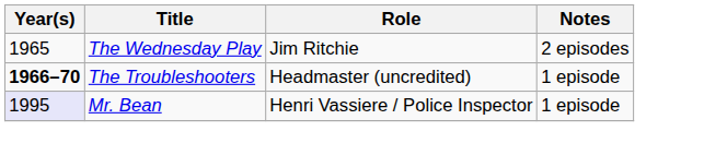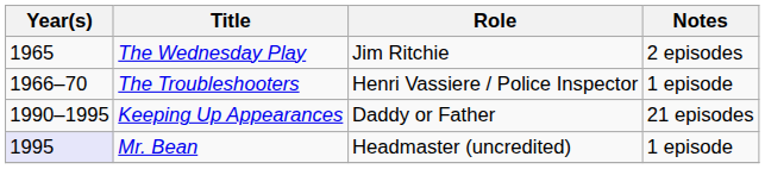 <table class="wikitable sortable">
 <tr>
 <th>Year(s)</th>
 <th>Title</th>
 <th>Role</th>
 <th>Notes</th>
 </tr>
 <tr>
 <td>1965</td>
 <td><em><a href='#'>The Wednesday Play</a></em></td>
 <td>Jim Ritchie</td>
 <td>2 episodes</td>
 </tr>
 <tr>
-<td><strong>1966–70</strong></td>
+<td>1966–70</td>
 <td><em><a href='#'>The Troubleshooters</a></em></td>
-<td>Headmaster (uncredited)</td>
+<td>Henri Vassiere / Police Inspector</td>
 <td>1 episode</td>
+</tr>
+<tr>
+<td>1990–1995</td>
+<td><em><a href='#'>Keeping Up Appearances</a></em></td>
+<td>Daddy or Father</td>
+<td>21 episodes</td>
 </tr>
 <tr>
 <td style="background: lavender;">1995</td>
 <td><em><a href='#'>Mr. Bean</a></em></td>
-<td>Henri Vassiere / Police Inspector</td>
+<td>Headmaster (uncredited)</td>
 <td>1 episode</td>
 </tr>
 <tr>
 </tr>
 </table>
